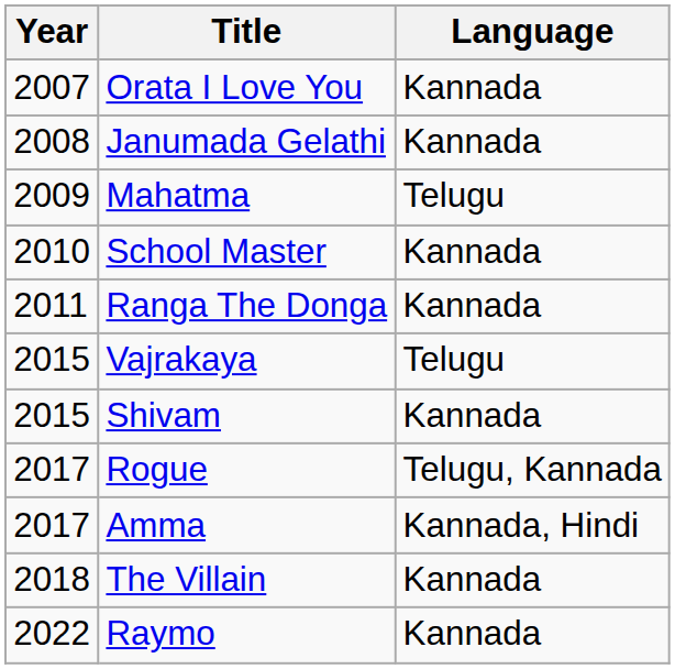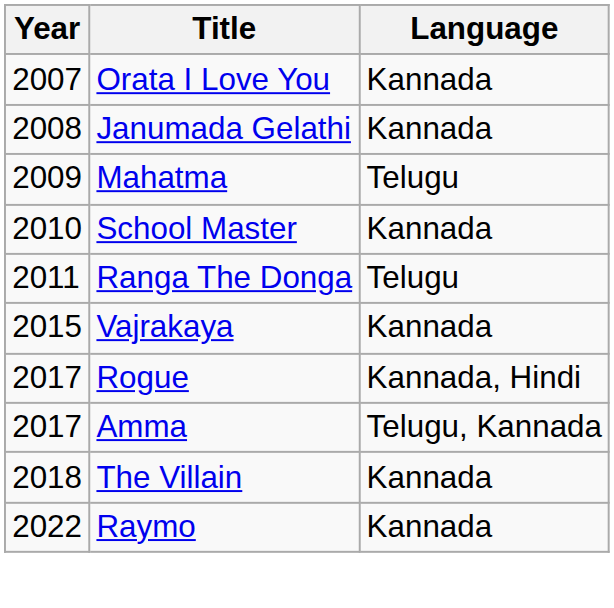 <table class="wikitable">
 <tr>
 <th>Year</th>
 <th>Title</th>
 <th>Language</th>
 </tr>
 <tr>
 <td>2007</td>
 <td><a href='#'>Orata I Love You</a></td>
 <td>Kannada</td>
 </tr>
 <tr>
 <td>2008</td>
 <td><a href='#'>Janumada Gelathi</a></td>
 <td>Kannada</td>
 </tr>
 <tr>
 <td>2009</td>
 <td><a href='#'>Mahatma</a></td>
 <td>Telugu</td>
 </tr>
 <tr>
 <td>2010</td>
 <td><a href='#'>School Master</a></td>
 <td>Kannada</td>
 </tr>
 <tr>
 <td>2011</td>
 <td><a href='#'>Ranga The Donga</a></td>
-<td>Kannada</td>
+<td>Telugu</td>
 </tr>
 <tr>
 <td>2015</td>
 <td><a href='#'>Vajrakaya</a></td>
-<td>Telugu</td>
-</tr>
-<tr>
-<td>2015</td>
-<td><a href='#'>Shivam</a></td>
 <td>Kannada</td>
 </tr>
 <tr>
 <td>2017</td>
 <td><a href='#'>Rogue</a></td>
-<td>Telugu, Kannada</td>
+<td>Kannada, Hindi<br></td>
 </tr>
 <tr>
 <td>2017</td>
 <td><a href='#'>Amma</a></td>
-<td>Kannada, Hindi<br></td>
+<td>Telugu, Kannada</td>
 </tr>
 <tr>
 <td>2018</td>
 <td><a href='#'>The Villain</a></td>
 <td>Kannada</td>
 </tr>
 <tr>
 <td>2022</td>
 <td><a href='#'>Raymo</a></td>
 <td>Kannada</td>
 </tr>
 </table>
